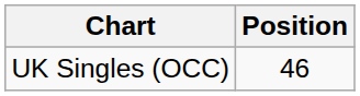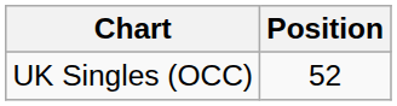 <table class="wikitable plainrowheaders">
 <tr>
 <th>Chart</th>
 <th>Position</th>
 </tr>
 <tr>
 <td>UK Singles (OCC)</td>
-<td align="center">46</td>
+<td align="center">52</td>
 </tr>
 </table>
